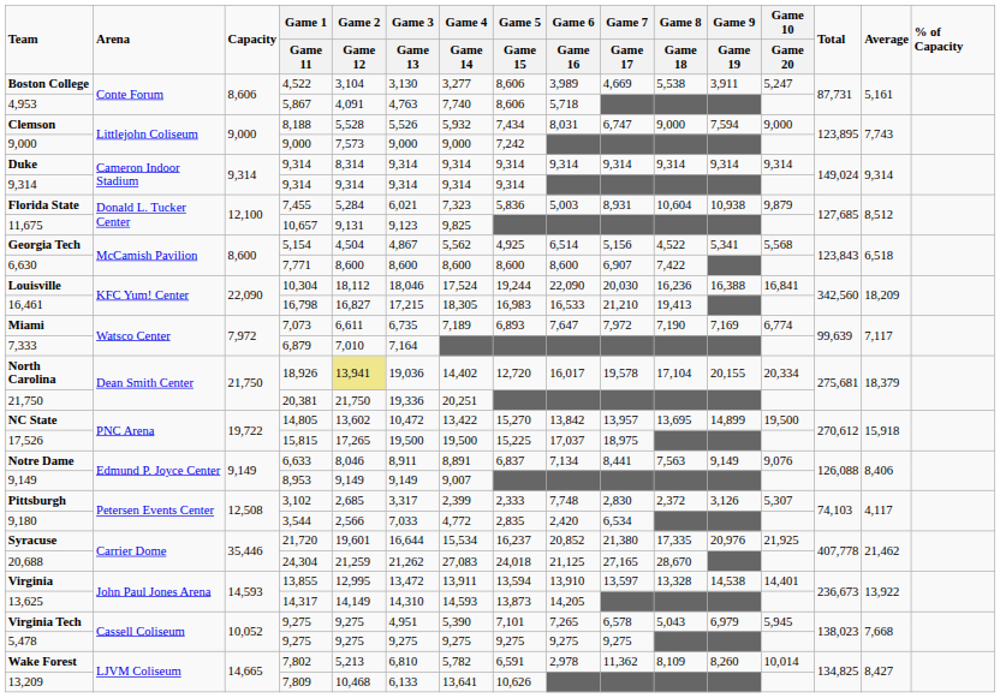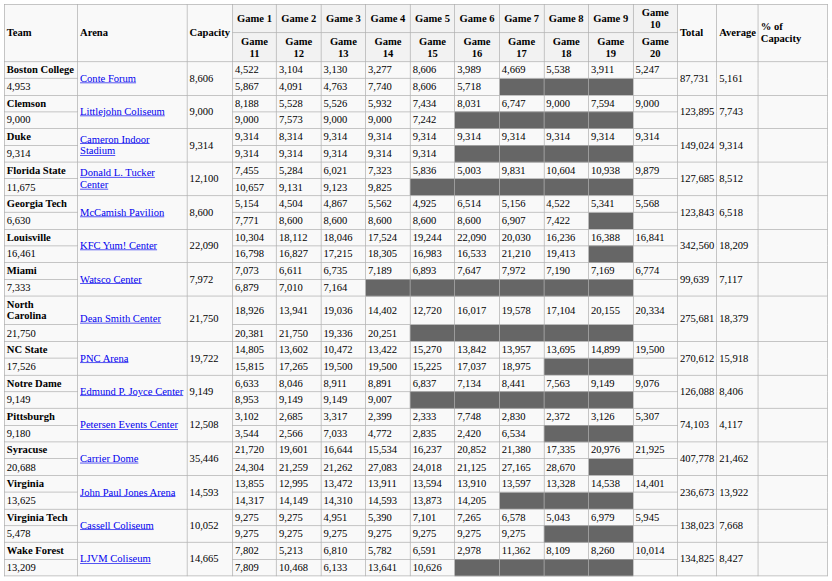 <table class="wikitable sortable">
 <tr>
 <td rowspan=2><strong>Team</strong></td>
 <td rowspan=2><strong>Arena</strong></td>
 <td rowspan=2><strong>Capacity</strong></td>
 <th>Game 1</th>
 <th>Game 2</th>
 <th>Game 3</th>
 <th>Game 4</th>
 <th>Game 5</th>
 <th>Game 6</th>
 <th>Game 7</th>
 <th>Game 8</th>
 <th>Game 9</th>
 <th>Game 10</th>
 <td rowspan=2><strong>Total</strong></td>
 <td rowspan=2><strong>Average</strong></td>
 <td rowspan=2><strong>% of Capacity</strong></td>
 </tr>
 <tr>
 <th>Game 11</th>
 <th>Game 12</th>
 <th>Game 13</th>
 <th>Game 14</th>
 <th>Game 15</th>
 <th>Game 16</th>
 <th>Game 17</th>
 <th>Game 18</th>
 <th>Game 19</th>
 <th>Game 20</th>
 </tr>
 <tr>
 <td style=><strong>Boston College</strong></td>
 <td rowspan=2><a href='#'>Conte Forum</a></td>
 <td rowspan=2>8,606</td>
 <td>4,522</td>
 <td>3,104</td>
 <td>3,130</td>
 <td>3,277</td>
 <td>8,606</td>
 <td>3,989</td>
 <td>4,669</td>
 <td>5,538</td>
 <td>3,911</td>
 <td>5,247</td>
 <td rowspan=2>87,731</td>
 <td rowspan=2>5,161</td>
 <td rowspan=2></td>
 </tr>
 <tr>
 <td>4,953</td>
 <td>5,867</td>
 <td>4,091</td>
 <td>4,763</td>
 <td>7,740</td>
 <td>8,606</td>
 <td>5,718</td>
 <td style="background:#666666;"></td>
 <td style="background:#666666;"></td>
 <td style="background:#666666;"></td>
 </tr>
 <tr>
 <td style=><strong>Clemson</strong></td>
 <td rowspan=2><a href='#'>Littlejohn Coliseum</a></td>
 <td rowspan=2>9,000</td>
 <td>8,188</td>
 <td>5,528</td>
 <td>5,526</td>
 <td>5,932</td>
 <td>7,434</td>
 <td>8,031</td>
 <td>6,747</td>
 <td>9,000</td>
 <td>7,594</td>
 <td>9,000</td>
 <td rowspan=2>123,895</td>
 <td rowspan=2>7,743</td>
 <td rowspan=2></td>
 </tr>
 <tr>
 <td>9,000</td>
 <td>9,000</td>
 <td>7,573</td>
 <td>9,000</td>
 <td>9,000</td>
 <td>7,242</td>
 <td style="background:#666666;"></td>
 <td style="background:#666666;"></td>
 <td style="background:#666666;"></td>
 <td style="background:#666666;"></td>
 </tr>
 <tr>
 <td style=><strong>Duke</strong></td>
 <td rowspan=2><a href='#'>Cameron Indoor Stadium</a></td>
 <td rowspan=2>9,314</td>
 <td>9,314</td>
 <td>8,314</td>
 <td>9,314</td>
 <td>9,314</td>
 <td>9,314</td>
 <td>9,314</td>
 <td>9,314</td>
 <td>9,314</td>
 <td>9,314</td>
 <td>9,314</td>
 <td rowspan=2>149,024</td>
 <td rowspan=2>9,314</td>
 <td rowspan=2></td>
 </tr>
 <tr>
 <td>9,314</td>
 <td>9,314</td>
 <td>9,314</td>
 <td>9,314</td>
 <td>9,314</td>
 <td>9,314</td>
 <td style="background:#666666;"></td>
 <td style="background:#666666;"></td>
 <td style="background:#666666;"></td>
 <td style="background:#666666;"></td>
 </tr>
 <tr>
 <td style=><strong>Florida State</strong></td>
 <td rowspan=2><a href='#'>Donald L. Tucker Center</a></td>
 <td rowspan=2>12,100</td>
 <td>7,455</td>
 <td>5,284</td>
 <td>6,021</td>
 <td>7,323</td>
 <td>5,836</td>
 <td>5,003</td>
-<td>8,931</td>
+<td>9,831</td>
 <td>10,604</td>
 <td>10,938</td>
 <td>9,879</td>
 <td rowspan=2>127,685</td>
 <td rowspan=2>8,512</td>
 <td rowspan=2></td>
 </tr>
 <tr>
 <td>11,675</td>
 <td>10,657</td>
 <td>9,131</td>
 <td>9,123</td>
 <td>9,825</td>
 <td style="background:#666666;"></td>
 <td style="background:#666666;"></td>
 <td style="background:#666666;"></td>
 <td style="background:#666666;"></td>
 <td style="background:#666666;"></td>
 </tr>
 <tr>
 <td style=><strong>Georgia Tech</strong></td>
 <td rowspan=2><a href='#'>McCamish Pavilion</a></td>
 <td rowspan=2>8,600</td>
 <td>5,154</td>
 <td>4,504</td>
 <td>4,867</td>
 <td>5,562</td>
 <td>4,925</td>
 <td>6,514</td>
 <td>5,156</td>
 <td>4,522</td>
 <td>5,341</td>
 <td>5,568</td>
 <td rowspan=2>123,843</td>
 <td rowspan=2>6,518</td>
 <td rowspan=2></td>
 </tr>
 <tr>
 <td>6,630</td>
 <td>7,771</td>
 <td>8,600</td>
 <td>8,600</td>
 <td>8,600</td>
 <td>8,600</td>
 <td>8,600</td>
 <td>6,907</td>
 <td>7,422</td>
 <td style="background:#666666;"></td>
 </tr>
 <tr>
 <td style=><strong>Louisville</strong></td>
 <td rowspan=2><a href='#'>KFC Yum! Center</a></td>
 <td rowspan=2>22,090</td>
 <td>10,304</td>
 <td>18,112</td>
 <td>18,046</td>
 <td>17,524</td>
 <td>19,244</td>
 <td>22,090</td>
 <td>20,030</td>
 <td>16,236</td>
 <td>16,388</td>
 <td>16,841</td>
 <td rowspan=2>342,560</td>
 <td rowspan=2>18,209</td>
 <td rowspan=2></td>
 </tr>
 <tr>
 <td>16,461</td>
 <td>16,798</td>
 <td>16,827</td>
 <td>17,215</td>
 <td>18,305</td>
 <td>16,983</td>
 <td>16,533</td>
 <td>21,210</td>
 <td>19,413</td>
 <td style="background:#666666;"></td>
 </tr>
 <tr>
 <td style=><strong>Miami</strong></td>
 <td rowspan=2><a href='#'>Watsco Center</a></td>
 <td rowspan=2>7,972</td>
 <td>7,073</td>
 <td>6,611</td>
 <td>6,735</td>
 <td>7,189</td>
 <td>6,893</td>
 <td>7,647</td>
 <td>7,972</td>
 <td>7,190</td>
 <td>7,169</td>
 <td>6,774</td>
 <td rowspan=2>99,639</td>
 <td rowspan=2>7,117</td>
 <td rowspan=2></td>
 </tr>
 <tr>
 <td>7,333</td>
 <td>6,879</td>
 <td>7,010</td>
 <td>7,164</td>
 <td style="background:#666666;"></td>
 <td style="background:#666666;"></td>
 <td style="background:#666666;"></td>
 <td style="background:#666666;"></td>
 <td style="background:#666666;"></td>
 <td style="background:#666666;"></td>
 </tr>
 <tr>
 <td style=><strong>North Carolina</strong></td>
 <td rowspan=2><a href='#'>Dean Smith Center</a></td>
 <td rowspan=2>21,750</td>
 <td>18,926</td>
-<td style="background: khaki;">13,941</td>
+<td>13,941</td>
 <td>19,036</td>
 <td>14,402</td>
 <td>12,720</td>
 <td>16,017</td>
 <td>19,578</td>
 <td>17,104</td>
 <td>20,155</td>
 <td>20,334</td>
 <td rowspan=2>275,681</td>
 <td rowspan=2>18,379</td>
 <td rowspan=2></td>
 </tr>
 <tr>
 <td>21,750</td>
 <td>20,381</td>
 <td>21,750</td>
 <td>19,336</td>
 <td>20,251</td>
 <td style="background:#666666;"></td>
 <td style="background:#666666;"></td>
 <td style="background:#666666;"></td>
 <td style="background:#666666;"></td>
 <td style="background:#666666;"></td>
 </tr>
 <tr>
 <td style=><strong>NC State</strong></td>
 <td rowspan=2><a href='#'>PNC Arena</a></td>
 <td rowspan=2>19,722</td>
 <td>14,805</td>
 <td>13,602</td>
 <td>10,472</td>
 <td>13,422</td>
 <td>15,270</td>
 <td>13,842</td>
 <td>13,957</td>
 <td>13,695</td>
 <td>14,899</td>
 <td>19,500</td>
 <td rowspan=2>270,612</td>
 <td rowspan=2>15,918</td>
 <td rowspan=2></td>
 </tr>
 <tr>
 <td>17,526</td>
 <td>15,815</td>
 <td>17,265</td>
 <td>19,500</td>
 <td>19,500</td>
 <td>15,225</td>
 <td>17,037</td>
 <td>18,975</td>
 <td style="background:#666666;"></td>
 <td style="background:#666666;"></td>
 </tr>
 <tr>
 <td style=><strong>Notre Dame</strong></td>
 <td rowspan=2><a href='#'>Edmund P. Joyce Center</a></td>
 <td rowspan=2>9,149</td>
 <td>6,633</td>
 <td>8,046</td>
 <td>8,911</td>
 <td>8,891</td>
 <td>6,837</td>
 <td>7,134</td>
 <td>8,441</td>
 <td>7,563</td>
 <td>9,149</td>
 <td>9,076</td>
 <td rowspan=2>126,088</td>
 <td rowspan=2>8,406</td>
 <td rowspan=2></td>
 </tr>
 <tr>
 <td>9,149</td>
 <td>8,953</td>
 <td>9,149</td>
 <td>9,149</td>
 <td>9,007</td>
 <td style="background:#666666;"></td>
 <td style="background:#666666;"></td>
 <td style="background:#666666;"></td>
 <td style="background:#666666;"></td>
 <td style="background:#666666;"></td>
 </tr>
 <tr>
 <td style=><strong>Pittsburgh</strong></td>
 <td rowspan=2><a href='#'>Petersen Events Center</a></td>
 <td rowspan=2>12,508</td>
 <td>3,102</td>
 <td>2,685</td>
 <td>3,317</td>
 <td>2,399</td>
 <td>2,333</td>
 <td>7,748</td>
 <td>2,830</td>
 <td>2,372</td>
 <td>3,126</td>
 <td>5,307</td>
 <td rowspan=2>74,103</td>
 <td rowspan=2>4,117</td>
 <td rowspan=2></td>
 </tr>
 <tr>
 <td>9,180</td>
 <td>3,544</td>
 <td>2,566</td>
 <td>7,033</td>
 <td>4,772</td>
 <td>2,835</td>
 <td>2,420</td>
 <td>6,534</td>
 <td style="background:#666666;"></td>
 <td style="background:#666666;"></td>
 </tr>
 <tr>
 <td style=><strong>Syracuse</strong></td>
 <td rowspan=2><a href='#'>Carrier Dome</a></td>
 <td rowspan=2>35,446</td>
 <td>21,720</td>
 <td>19,601</td>
 <td>16,644</td>
 <td>15,534</td>
 <td>16,237</td>
 <td>20,852</td>
 <td>21,380</td>
 <td>17,335</td>
 <td>20,976</td>
 <td>21,925</td>
 <td rowspan=2>407,778</td>
 <td rowspan=2>21,462</td>
 <td rowspan=2></td>
 </tr>
 <tr>
 <td>20,688</td>
 <td>24,304</td>
 <td>21,259</td>
 <td>21,262</td>
 <td>27,083</td>
 <td>24,018</td>
 <td>21,125</td>
 <td>27,165</td>
 <td>28,670</td>
 <td style="background:#666666;"></td>
 </tr>
 <tr>
 <td style=><strong>Virginia</strong></td>
 <td rowspan=2><a href='#'>John Paul Jones Arena</a></td>
 <td rowspan=2>14,593</td>
 <td>13,855</td>
 <td>12,995</td>
 <td>13,472</td>
 <td>13,911</td>
 <td>13,594</td>
 <td>13,910</td>
 <td>13,597</td>
 <td>13,328</td>
 <td>14,538</td>
 <td>14,401</td>
 <td rowspan=2>236,673</td>
 <td rowspan=2>13,922</td>
 <td rowspan=2></td>
 </tr>
 <tr>
 <td>13,625</td>
 <td>14,317</td>
 <td>14,149</td>
 <td>14,310</td>
 <td>14,593</td>
 <td>13,873</td>
 <td>14,205</td>
 <td style="background:#666666;"></td>
 <td style="background:#666666;"></td>
 <td style="background:#666666;"></td>
 </tr>
 <tr>
 <td style=><strong>Virginia Tech</strong></td>
 <td rowspan=2><a href='#'>Cassell Coliseum</a></td>
 <td rowspan=2>10,052</td>
 <td>9,275</td>
 <td>9,275</td>
 <td>4,951</td>
 <td>5,390</td>
 <td>7,101</td>
 <td>7,265</td>
 <td>6,578</td>
 <td>5,043</td>
 <td>6,979</td>
 <td>5,945</td>
 <td rowspan=2>138,023</td>
 <td rowspan=2>7,668</td>
 <td rowspan=2></td>
 </tr>
 <tr>
 <td>5,478</td>
 <td>9,275</td>
 <td>9,275</td>
 <td>9,275</td>
 <td>9,275</td>
 <td>9,275</td>
 <td>9,275</td>
 <td>9,275</td>
 <td style="background:#666666;"></td>
 <td style="background:#666666;"></td>
 </tr>
 <tr>
 <td style=><strong>Wake Forest</strong></td>
 <td rowspan=2><a href='#'>LJVM Coliseum</a></td>
 <td rowspan=2>14,665</td>
 <td>7,802</td>
 <td>5,213</td>
 <td>6,810</td>
 <td>5,782</td>
 <td>6,591</td>
 <td>2,978</td>
 <td>11,362</td>
 <td>8,109</td>
 <td>8,260</td>
 <td>10,014</td>
 <td rowspan=2>134,825</td>
 <td rowspan=2>8,427</td>
 <td rowspan=2></td>
 </tr>
 <tr>
 <td>13,209</td>
 <td>7,809</td>
 <td>10,468</td>
 <td>6,133</td>
 <td>13,641</td>
 <td>10,626</td>
 <td style="background:#666666;"></td>
 <td style="background:#666666;"></td>
 <td style="background:#666666;"></td>
 <td style="background:#666666;"></td>
 </tr>
 </table>
